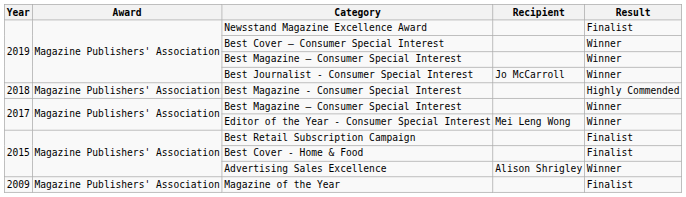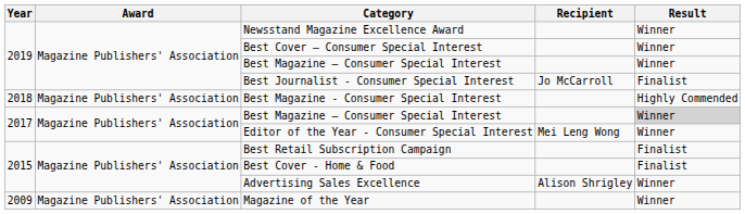 <table class="wikitable">
 <tr>
 <th>Year</th>
 <th>Award</th>
 <th>Category</th>
 <th>Recipient</th>
 <th>Result</th>
 </tr>
 <tr>
 <td rowspan="4">2019</td>
 <td rowspan="4">Magazine Publishers' Association</td>
 <td>Newsstand Magazine Excellence Award</td>
 <td></td>
-<td>Finalist</td>
+<td>Winner</td>
 </tr>
 <tr>
 <td>Best Cover – Consumer Special Interest</td>
 <td></td>
 <td>Winner</td>
 </tr>
 <tr>
 <td>Best Magazine – Consumer Special Interest</td>
 <td></td>
 <td>Winner</td>
 </tr>
 <tr>
 <td>Best Journalist - Consumer Special Interest</td>
 <td>Jo McCarroll</td>
-<td>Winner</td>
+<td>Finalist</td>
 </tr>
 <tr>
 <td>2018</td>
 <td>Magazine Publishers' Association</td>
 <td>Best Magazine - Consumer Special Interest</td>
 <td></td>
 <td>Highly Commended</td>
 </tr>
 <tr>
 <td rowspan="2">2017</td>
 <td rowspan="2">Magazine Publishers' Association</td>
 <td>Best Magazine – Consumer Special Interest</td>
 <td></td>
-<td>Winner</td>
+<td style="background: lightgrey;">Winner</td>
 </tr>
 <tr>
 <td>Editor of the Year - Consumer Special Interest</td>
 <td>Mei Leng Wong</td>
 <td>Winner</td>
 </tr>
 <tr>
 <td rowspan="3">2015</td>
 <td rowspan="3">Magazine Publishers' Association</td>
 <td>Best Retail Subscription Campaign</td>
 <td></td>
 <td>Finalist</td>
 </tr>
 <tr>
 <td>Best Cover - Home & Food</td>
 <td></td>
 <td>Finalist</td>
 </tr>
 <tr>
 <td>Advertising Sales Excellence</td>
 <td>Alison Shrigley</td>
 <td>Winner</td>
 </tr>
 <tr>
 <td>2009</td>
 <td>Magazine Publishers' Association</td>
 <td>Magazine of the Year</td>
 <td></td>
-<td>Finalist</td>
+<td>Winner</td>
 </tr>
 </table>
